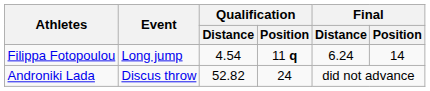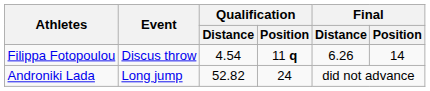 <table class=wikitable style="font-size:90%">
 <tr>
 <th rowspan="2">Athletes</th>
 <th rowspan="2">Event</th>
 <th colspan="2">Qualification</th>
 <th colspan="2">Final</th>
 </tr>
 <tr style="font-size:95%">
 <th>Distance</th>
 <th>Position</th>
 <th>Distance</th>
 <th>Position</th>
 </tr>
 <tr>
 <td><a href='#'>Filippa Fotopoulou</a></td>
-<td><a href='#'>Long jump</a></td>
+<td><a href='#'>Discus throw</a></td>
 <td align=center>4.54</td>
 <td align=center>11 <strong>q</strong></td>
-<td align=center>6.24</td>
+<td align=center>6.26</td>
 <td align=center>14</td>
 </tr>
 <tr>
 <td><a href='#'>Androniki Lada</a></td>
-<td><a href='#'>Discus throw</a></td>
+<td><a href='#'>Long jump</a></td>
 <td align=center>52.82</td>
 <td align=center>24</td>
 <td align=center colspan=2>did not advance</td>
 </tr>
 </table>
